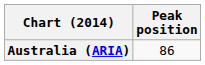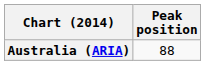 <table class="wikitable plainrowheaders" style="text-align:center">
 <tr>
 <th>Chart (2014)</th>
 <th>Peak<br>position</th>
 </tr>
 <tr>
 <th scope="row">Australia (<a href='#'>ARIA</a>)</th>
-<td>86</td>
+<td>88</td>
 </tr>
 </table>
